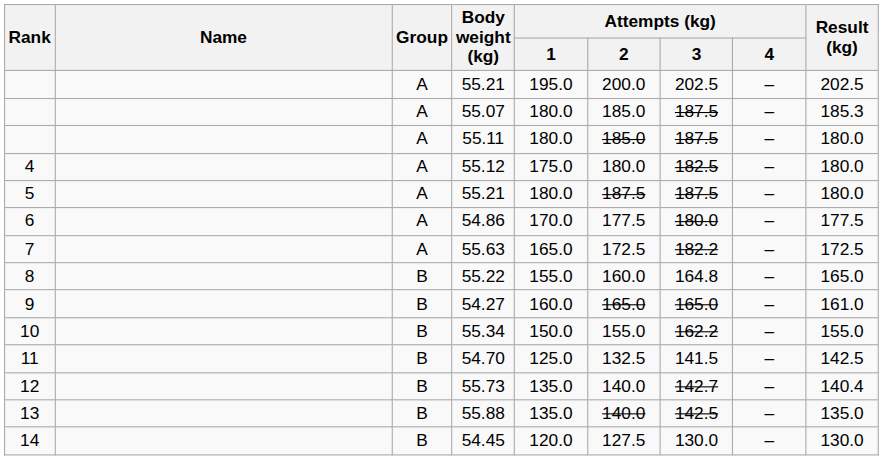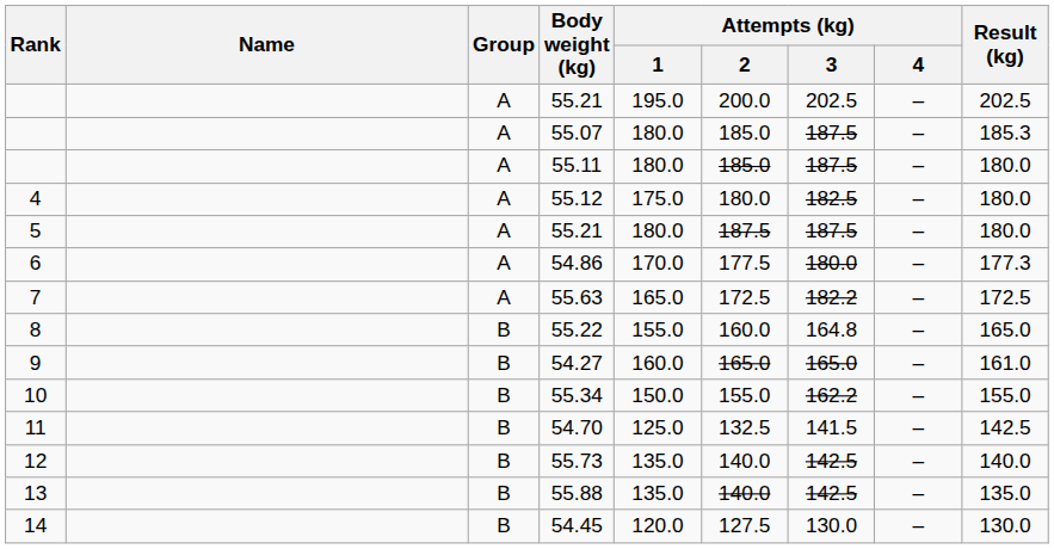 <table class="wikitable" style="text-align:center;">
 <tr>
 <th rowspan=2>Rank</th>
 <th rowspan=2 width=305>Name</th>
 <th rowspan=2 width=20>Group</th>
 <th rowspan=2 width=50>Body weight (kg)</th>
 <th colspan=4>Attempts (kg)</th>
 <th rowspan=2 width=60>Result (kg)</th>
 </tr>
 <tr>
 <th width=60>1</th>
 <th width=60>2</th>
 <th width=60>3</th>
 <th width=60>4</th>
 </tr>
 <tr>
 <td></td>
 <td align="left"></td>
 <td>A</td>
 <td>55.21</td>
 <td>195.0 </td>
 <td>200.0 </td>
 <td>202.5 </td>
 <td>–</td>
 <td>202.5</td>
 </tr>
 <tr>
 <td></td>
 <td align="left"></td>
 <td>A</td>
 <td>55.07</td>
 <td>180.0</td>
 <td>185.0</td>
 <td><s>187.5</s></td>
 <td>–</td>
 <td>185.3</td>
 </tr>
 <tr>
 <td></td>
 <td align="left"></td>
 <td>A</td>
 <td>55.11</td>
 <td>180.0</td>
 <td><s>185.0</s></td>
 <td><s>187.5</s></td>
 <td>–</td>
 <td>180.0</td>
 </tr>
 <tr>
 <td>4</td>
 <td align="left"></td>
 <td>A</td>
 <td>55.12</td>
 <td>175.0</td>
 <td>180.0</td>
 <td><s>182.5</s></td>
 <td>–</td>
 <td>180.0</td>
 </tr>
 <tr>
 <td>5</td>
 <td align="left"></td>
 <td>A</td>
 <td>55.21</td>
 <td>180.0</td>
 <td><s>187.5</s></td>
 <td><s>187.5</s></td>
 <td>–</td>
 <td>180.0</td>
 </tr>
 <tr>
 <td>6</td>
 <td align="left"></td>
 <td>A</td>
 <td>54.86</td>
 <td>170.0</td>
 <td>177.5</td>
 <td><s>180.0</s></td>
 <td>–</td>
-<td>177.5</td>
+<td>177.3</td>
 </tr>
 <tr>
 <td>7</td>
 <td align="left"></td>
 <td>A</td>
 <td>55.63</td>
 <td>165.0</td>
 <td>172.5</td>
 <td><s>182.2</s></td>
 <td>–</td>
 <td>172.5</td>
 </tr>
 <tr>
 <td>8</td>
 <td align="left"></td>
 <td>B</td>
 <td>55.22</td>
 <td>155.0</td>
 <td>160.0</td>
 <td>164.8</td>
 <td>–</td>
 <td>165.0</td>
 </tr>
 <tr>
 <td>9</td>
 <td align="left"></td>
 <td>B</td>
 <td>54.27</td>
 <td>160.0</td>
 <td><s>165.0</s></td>
 <td><s>165.0</s></td>
 <td>–</td>
 <td>161.0</td>
 </tr>
 <tr>
 <td>10</td>
 <td align="left"></td>
 <td>B</td>
 <td>55.34</td>
 <td>150.0</td>
 <td>155.0</td>
 <td><s>162.2</s></td>
 <td>–</td>
 <td>155.0</td>
 </tr>
 <tr>
 <td>11</td>
 <td align="left"></td>
 <td>B</td>
 <td>54.70</td>
 <td>125.0</td>
 <td>132.5</td>
 <td>141.5</td>
 <td>–</td>
 <td>142.5</td>
 </tr>
 <tr>
 <td>12</td>
 <td align="left"></td>
 <td>B</td>
 <td>55.73</td>
 <td>135.0</td>
 <td>140.0</td>
-<td><s>142.7</s></td>
+<td><s>142.5</s></td>
 <td>–</td>
-<td>140.4</td>
+<td>140.0</td>
 </tr>
 <tr>
 <td>13</td>
 <td align="left"></td>
 <td>B</td>
 <td>55.88</td>
 <td>135.0</td>
 <td><s>140.0</s></td>
 <td><s>142.5</s></td>
 <td>–</td>
 <td>135.0</td>
 </tr>
 <tr>
 <td>14</td>
 <td align="left"></td>
 <td>B</td>
 <td>54.45</td>
 <td>120.0</td>
 <td>127.5</td>
 <td>130.0</td>
 <td>–</td>
 <td>130.0</td>
 </tr>
 </table>
